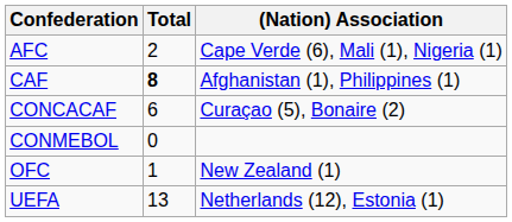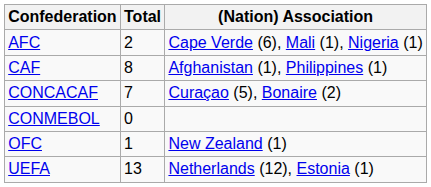 <table class="wikitable sortable" style="text-align:left">
 <tr>
 <th scope="row">Confederation</th>
 <th scope="col">Total</th>
 <th scope="col" class="unsortable">(Nation) Association</th>
 </tr>
 <tr>
 <td><a href='#'>AFC</a></td>
 <td>2</td>
 <td> <a href='#'>Cape Verde</a> (6),  <a href='#'>Mali</a> (1),  <a href='#'>Nigeria</a> (1)</td>
 </tr>
 <tr>
 <td><a href='#'>CAF</a></td>
-<td><strong>8</strong></td>
+<td>8</td>
 <td> <a href='#'>Afghanistan</a> (1),  <a href='#'>Philippines</a> (1)</td>
 </tr>
 <tr>
 <td><a href='#'>CONCACAF</a></td>
-<td>6</td>
+<td>7</td>
 <td> <a href='#'>Curaçao</a> (5),  <a href='#'>Bonaire</a> (2)</td>
 </tr>
 <tr>
 <td><a href='#'>CONMEBOL</a></td>
 <td>0</td>
 <td> </td>
 </tr>
 <tr>
 <td><a href='#'>OFC</a></td>
 <td>1</td>
 <td> <a href='#'>New Zealand</a> (1)</td>
 </tr>
 <tr>
 <td><a href='#'>UEFA</a></td>
 <td>13</td>
 <td> <a href='#'>Netherlands</a> (12),  <a href='#'>Estonia</a> (1)</td>
 </tr>
 </table>
